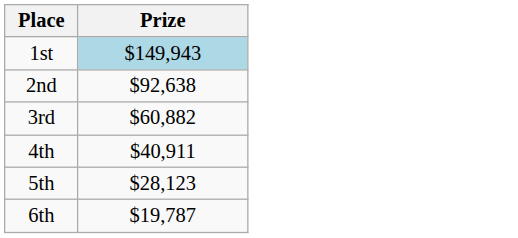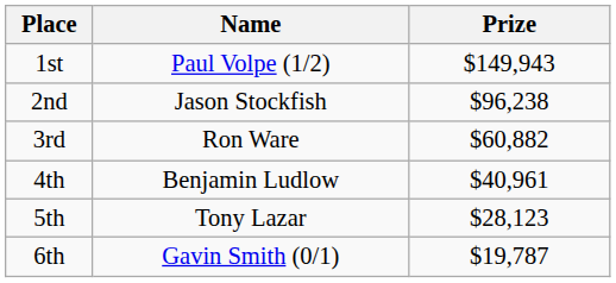 <table class="wikitable">
 <tr>
 <th width="50">Place</th>
+<th width="200">Name</th>
 <th width="125">Prize</th>
 </tr>
 <tr>
 <td align = "center">1st</td>
-<td align = "center" style="background: lightblue;">$149,943</td>
+<td align = "center"><a href='#'>Paul Volpe</a> (1/2)</td>
+<td align = "center">$149,943</td>
 </tr>
 <tr>
 <td align = "center">2nd</td>
-<td align = "center">$92,638</td>
+<td align = "center">Jason Stockfish</td>
+<td align = "center">$96,238</td>
 </tr>
 <tr>
 <td align = "center">3rd</td>
+<td align = "center">Ron Ware</td>
 <td align = "center">$60,882</td>
 </tr>
 <tr>
 <td align = "center">4th</td>
-<td align = "center">$40,911</td>
+<td align = "center">Benjamin Ludlow</td>
+<td align = "center">$40,961</td>
 </tr>
 <tr>
 <td align = "center">5th</td>
+<td align = "center">Tony Lazar</td>
 <td align = "center">$28,123</td>
 </tr>
 <tr>
 <td align = "center">6th</td>
+<td align = "center"><a href='#'>Gavin Smith</a> (0/1)</td>
 <td align = "center">$19,787</td>
 </tr>
 </table>
